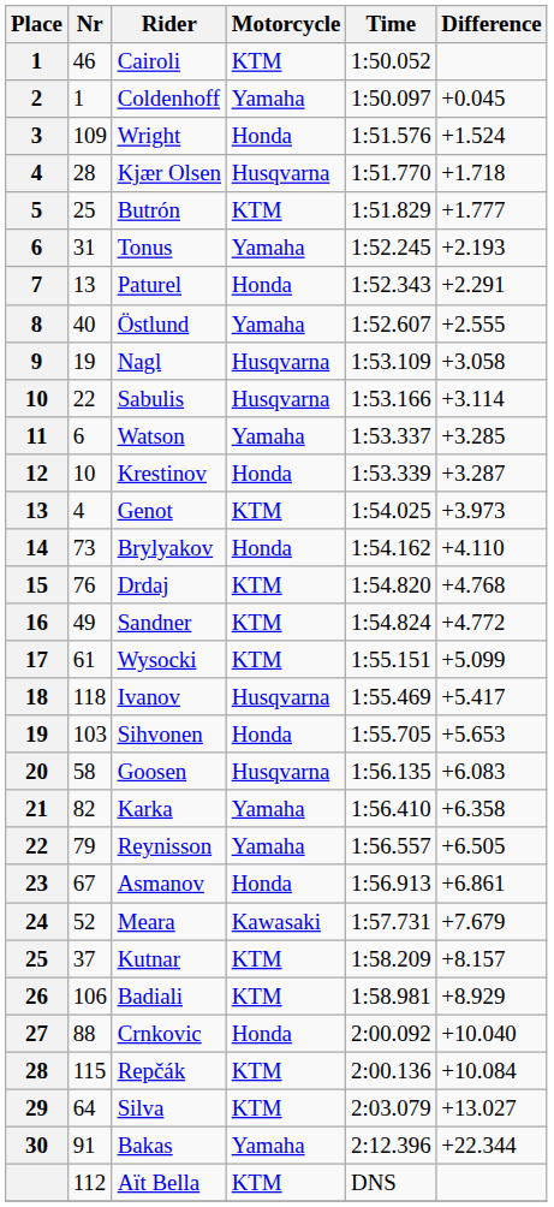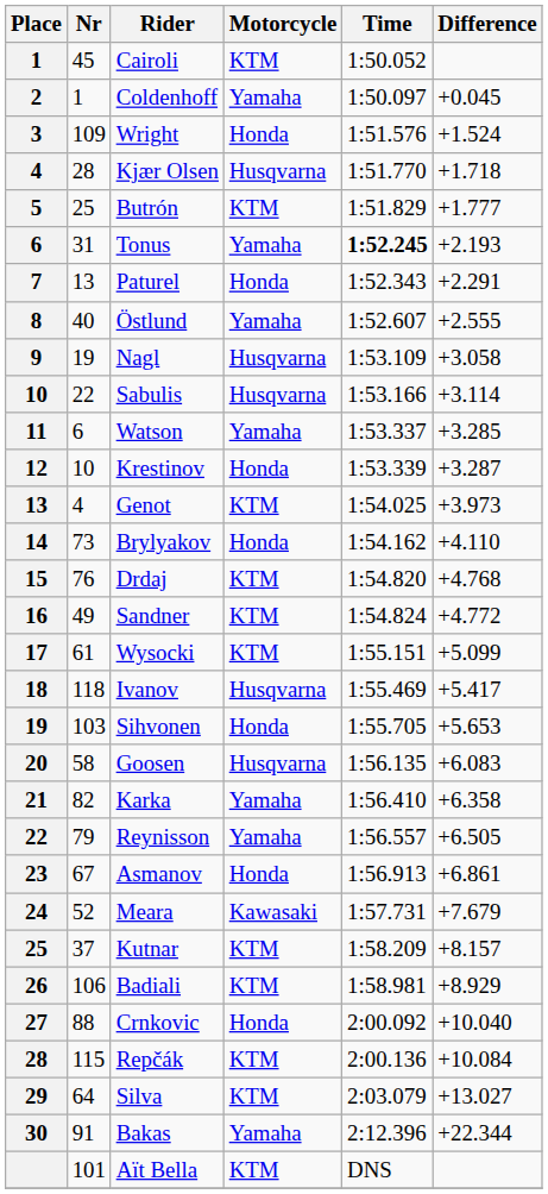 <table class="wikitable" style="font-size: 95%">
 <tr>
 <th>Place</th>
 <th>Nr</th>
 <th>Rider</th>
 <th>Motorcycle</th>
 <th>Time</th>
 <th>Difference</th>
 </tr>
 <tr>
 <th>1</th>
-<td>46</td>
+<td>45</td>
 <td> <a href='#'>Cairoli</a></td>
 <td><a href='#'>KTM</a></td>
 <td>1:50.052</td>
 <td></td>
 </tr>
 <tr>
 <th>2</th>
 <td>1</td>
 <td> <a href='#'>Coldenhoff</a></td>
 <td><a href='#'>Yamaha</a></td>
 <td>1:50.097</td>
 <td>+0.045</td>
 </tr>
 <tr>
 <th>3</th>
 <td>109</td>
 <td> <a href='#'>Wright</a></td>
 <td><a href='#'>Honda</a></td>
 <td>1:51.576</td>
 <td>+1.524</td>
 </tr>
 <tr>
 <th>4</th>
 <td>28</td>
 <td> <a href='#'>Kjær Olsen</a></td>
 <td><a href='#'>Husqvarna</a></td>
 <td>1:51.770</td>
 <td>+1.718</td>
 </tr>
 <tr>
 <th>5</th>
 <td>25</td>
 <td> <a href='#'>Butrón</a></td>
 <td><a href='#'>KTM</a></td>
 <td>1:51.829</td>
 <td>+1.777</td>
 </tr>
 <tr>
 <th>6</th>
 <td>31</td>
 <td> <a href='#'>Tonus</a></td>
 <td><a href='#'>Yamaha</a></td>
-<td>1:52.245</td>
+<td><strong>1:52.245</strong></td>
 <td>+2.193</td>
 </tr>
 <tr>
 <th>7</th>
 <td>13</td>
 <td> <a href='#'>Paturel</a></td>
 <td><a href='#'>Honda</a></td>
 <td>1:52.343</td>
 <td>+2.291</td>
 </tr>
 <tr>
 <th>8</th>
 <td>40</td>
 <td> <a href='#'>Östlund</a></td>
 <td><a href='#'>Yamaha</a></td>
 <td>1:52.607</td>
 <td>+2.555</td>
 </tr>
 <tr>
 <th>9</th>
 <td>19</td>
 <td> <a href='#'>Nagl</a></td>
 <td><a href='#'>Husqvarna</a></td>
 <td>1:53.109</td>
 <td>+3.058</td>
 </tr>
 <tr>
 <th>10</th>
 <td>22</td>
 <td> <a href='#'>Sabulis</a></td>
 <td><a href='#'>Husqvarna</a></td>
 <td>1:53.166</td>
 <td>+3.114</td>
 </tr>
 <tr>
 <th>11</th>
 <td>6</td>
 <td> <a href='#'>Watson</a></td>
 <td><a href='#'>Yamaha</a></td>
 <td>1:53.337</td>
 <td>+3.285</td>
 </tr>
 <tr>
 <th>12</th>
 <td>10</td>
 <td> <a href='#'>Krestinov</a></td>
 <td><a href='#'>Honda</a></td>
 <td>1:53.339</td>
 <td>+3.287</td>
 </tr>
 <tr>
 <th>13</th>
 <td>4</td>
 <td> <a href='#'>Genot</a></td>
 <td><a href='#'>KTM</a></td>
 <td>1:54.025</td>
 <td>+3.973</td>
 </tr>
 <tr>
 <th>14</th>
 <td>73</td>
 <td> <a href='#'>Brylyakov</a></td>
 <td><a href='#'>Honda</a></td>
 <td>1:54.162</td>
 <td>+4.110</td>
 </tr>
 <tr>
 <th>15</th>
 <td>76</td>
 <td> <a href='#'>Drdaj</a></td>
 <td><a href='#'>KTM</a></td>
 <td>1:54.820</td>
 <td>+4.768</td>
 </tr>
 <tr>
 <th>16</th>
 <td>49</td>
 <td> <a href='#'>Sandner</a></td>
 <td><a href='#'>KTM</a></td>
 <td>1:54.824</td>
 <td>+4.772</td>
 </tr>
 <tr>
 <th>17</th>
 <td>61</td>
 <td> <a href='#'>Wysocki</a></td>
 <td><a href='#'>KTM</a></td>
 <td>1:55.151</td>
 <td>+5.099</td>
 </tr>
 <tr>
 <th>18</th>
 <td>118</td>
 <td> <a href='#'>Ivanov</a></td>
 <td><a href='#'>Husqvarna</a></td>
 <td>1:55.469</td>
 <td>+5.417</td>
 </tr>
 <tr>
 <th>19</th>
 <td>103</td>
 <td> <a href='#'>Sihvonen</a></td>
 <td><a href='#'>Honda</a></td>
 <td>1:55.705</td>
 <td>+5.653</td>
 </tr>
 <tr>
 <th>20</th>
 <td>58</td>
 <td> <a href='#'>Goosen</a></td>
 <td><a href='#'>Husqvarna</a></td>
 <td>1:56.135</td>
 <td>+6.083</td>
 </tr>
 <tr>
 <th>21</th>
 <td>82</td>
 <td> <a href='#'>Karka</a></td>
 <td><a href='#'>Yamaha</a></td>
 <td>1:56.410</td>
 <td>+6.358</td>
 </tr>
 <tr>
 <th>22</th>
 <td>79</td>
 <td> <a href='#'>Reynisson</a></td>
 <td><a href='#'>Yamaha</a></td>
 <td>1:56.557</td>
 <td>+6.505</td>
 </tr>
 <tr>
 <th>23</th>
 <td>67</td>
 <td> <a href='#'>Asmanov</a></td>
 <td><a href='#'>Honda</a></td>
 <td>1:56.913</td>
 <td>+6.861</td>
 </tr>
 <tr>
 <th>24</th>
 <td>52</td>
 <td> <a href='#'>Meara</a></td>
 <td><a href='#'>Kawasaki</a></td>
 <td>1:57.731</td>
 <td>+7.679</td>
 </tr>
 <tr>
 <th>25</th>
 <td>37</td>
 <td> <a href='#'>Kutnar</a></td>
 <td><a href='#'>KTM</a></td>
 <td>1:58.209</td>
 <td>+8.157</td>
 </tr>
 <tr>
 <th>26</th>
 <td>106</td>
 <td> <a href='#'>Badiali</a></td>
 <td><a href='#'>KTM</a></td>
 <td>1:58.981</td>
 <td>+8.929</td>
 </tr>
 <tr>
 <th>27</th>
 <td>88</td>
 <td> <a href='#'>Crnkovic</a></td>
 <td><a href='#'>Honda</a></td>
 <td>2:00.092</td>
 <td>+10.040</td>
 </tr>
 <tr>
 <th>28</th>
 <td>115</td>
 <td> <a href='#'>Repčák</a></td>
 <td><a href='#'>KTM</a></td>
 <td>2:00.136</td>
 <td>+10.084</td>
 </tr>
 <tr>
 <th>29</th>
 <td>64</td>
 <td> <a href='#'>Silva</a></td>
 <td><a href='#'>KTM</a></td>
 <td>2:03.079</td>
 <td>+13.027</td>
 </tr>
 <tr>
 <th>30</th>
 <td>91</td>
 <td> <a href='#'>Bakas</a></td>
 <td><a href='#'>Yamaha</a></td>
 <td>2:12.396</td>
 <td>+22.344</td>
 </tr>
 <tr>
 <th></th>
-<td>112</td>
+<td>101</td>
 <td> <a href='#'>Aït Bella</a></td>
 <td><a href='#'>KTM</a></td>
 <td>DNS</td>
 <td></td>
 </tr>
 <tr>
 </tr>
 </table>
